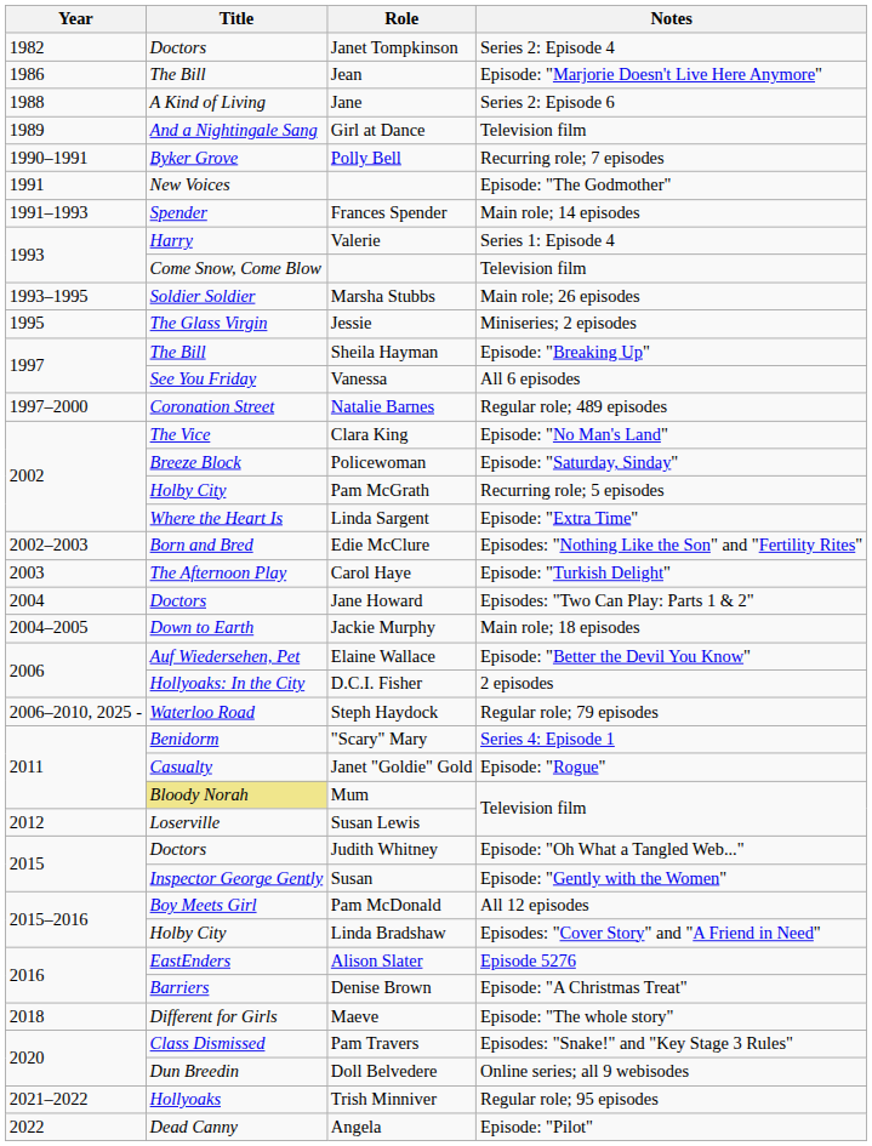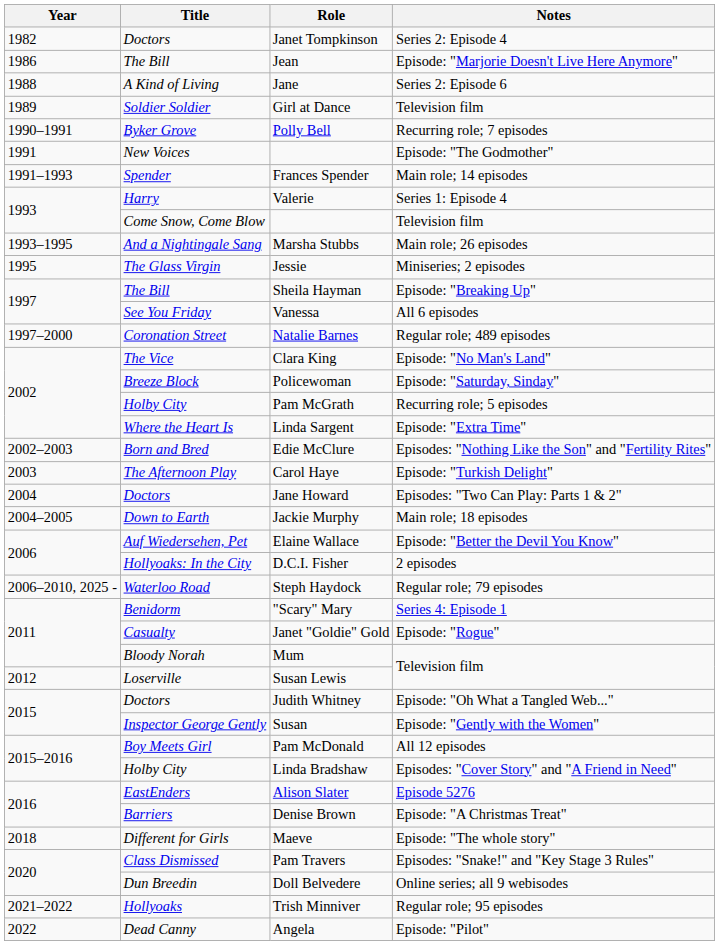 <table class="wikitable sortable">
 <tr>
 <th>Year</th>
 <th>Title</th>
 <th>Role</th>
 <th class="unsortable">Notes</th>
 </tr>
 <tr>
 <td>1982</td>
 <td><em>Doctors</em></td>
 <td>Janet Tompkinson</td>
 <td>Series 2: Episode 4</td>
 </tr>
 <tr>
 <td>1986</td>
 <td><em>The Bill</em></td>
 <td>Jean</td>
 <td>Episode: "<a href='#'>Marjorie Doesn't Live Here Anymore</a>"</td>
 </tr>
 <tr>
 <td>1988</td>
 <td><em>A Kind of Living</em></td>
 <td>Jane</td>
 <td>Series 2: Episode 6</td>
 </tr>
 <tr>
 <td>1989</td>
-<td><em><a href='#'>And a Nightingale Sang</a></em></td>
+<td><em><a href='#'>Soldier Soldier</a></em></td>
 <td>Girl at Dance</td>
 <td>Television film</td>
 </tr>
 <tr>
 <td>1990–1991</td>
 <td><em><a href='#'>Byker Grove</a></em></td>
 <td><a href='#'>Polly Bell</a></td>
 <td>Recurring role; 7 episodes</td>
 </tr>
 <tr>
 <td>1991</td>
 <td><em>New Voices</em></td>
 <td></td>
 <td>Episode: "The Godmother"</td>
 </tr>
 <tr>
 <td>1991–1993</td>
 <td><em><a href='#'>Spender</a></em></td>
 <td>Frances Spender</td>
 <td>Main role; 14 episodes</td>
 </tr>
 <tr>
 <td rowspan="2">1993</td>
 <td><em><a href='#'>Harry</a></em></td>
 <td>Valerie</td>
 <td>Series 1: Episode 4</td>
 </tr>
 <tr>
 <td><em>Come Snow, Come Blow</em></td>
 <td></td>
 <td>Television film</td>
 </tr>
 <tr>
 <td>1993–1995</td>
-<td><em><a href='#'>Soldier Soldier</a></em></td>
+<td><em><a href='#'>And a Nightingale Sang</a></em></td>
 <td>Marsha Stubbs</td>
 <td>Main role; 26 episodes</td>
 </tr>
 <tr>
 <td>1995</td>
 <td><em><a href='#'>The Glass Virgin</a></em></td>
 <td>Jessie</td>
 <td>Miniseries; 2 episodes</td>
 </tr>
 <tr>
 <td rowspan="2">1997</td>
 <td><em><a href='#'>The Bill</a></em></td>
 <td>Sheila Hayman</td>
 <td>Episode: "<a href='#'>Breaking Up</a>"</td>
 </tr>
 <tr>
 <td><em><a href='#'>See You Friday</a></em></td>
 <td>Vanessa</td>
 <td>All 6 episodes</td>
 </tr>
 <tr>
 <td>1997–2000</td>
 <td><em><a href='#'>Coronation Street</a></em></td>
 <td><a href='#'>Natalie Barnes</a></td>
 <td>Regular role; 489 episodes</td>
 </tr>
 <tr>
 <td rowspan="4">2002</td>
 <td><em><a href='#'>The Vice</a></em></td>
 <td>Clara King</td>
 <td>Episode: "<a href='#'>No Man's Land</a>"</td>
 </tr>
 <tr>
 <td><em><a href='#'>Breeze Block</a></em></td>
 <td>Policewoman</td>
 <td>Episode: "<a href='#'>Saturday, Sinday</a>"</td>
 </tr>
 <tr>
 <td><em><a href='#'>Holby City</a></em></td>
 <td>Pam McGrath</td>
 <td>Recurring role; 5 episodes</td>
 </tr>
 <tr>
 <td><em><a href='#'>Where the Heart Is</a></em></td>
 <td>Linda Sargent</td>
 <td>Episode: "<a href='#'>Extra Time</a>"</td>
 </tr>
 <tr>
 <td>2002–2003</td>
 <td><em><a href='#'>Born and Bred</a></em></td>
 <td>Edie McClure</td>
 <td>Episodes: "<a href='#'>Nothing Like the Son</a>" and "<a href='#'>Fertility Rites</a>"</td>
 </tr>
 <tr>
 <td>2003</td>
 <td><em><a href='#'>The Afternoon Play</a></em></td>
 <td>Carol Haye</td>
 <td>Episode: "<a href='#'>Turkish Delight</a>"</td>
 </tr>
 <tr>
 <td>2004</td>
 <td><em><a href='#'>Doctors</a></em></td>
 <td>Jane Howard</td>
 <td>Episodes: "Two Can Play: Parts 1 & 2"</td>
 </tr>
 <tr>
 <td>2004–2005</td>
 <td><em><a href='#'>Down to Earth</a></em></td>
 <td>Jackie Murphy</td>
 <td>Main role; 18 episodes</td>
 </tr>
 <tr>
 <td rowspan="2">2006</td>
 <td><em><a href='#'>Auf Wiedersehen, Pet</a></em></td>
 <td>Elaine Wallace</td>
 <td>Episode: "<a href='#'>Better the Devil You Know</a>"</td>
 </tr>
 <tr>
 <td><em><a href='#'>Hollyoaks: In the City</a></em></td>
 <td>D.C.I. Fisher</td>
 <td>2 episodes</td>
 </tr>
 <tr>
 <td>2006–2010, 2025 -</td>
 <td><em><a href='#'>Waterloo Road</a></em></td>
 <td>Steph Haydock</td>
 <td>Regular role; 79 episodes</td>
 </tr>
 <tr>
 <td rowspan="3">2011</td>
 <td><em><a href='#'>Benidorm</a></em></td>
 <td>"Scary" Mary</td>
 <td><a href='#'>Series 4: Episode 1</a></td>
 </tr>
 <tr>
 <td><em><a href='#'>Casualty</a></em></td>
 <td>Janet "Goldie" Gold</td>
 <td>Episode: "<a href='#'>Rogue</a>"</td>
 </tr>
 <tr>
-<td style="background: khaki;"><em>Bloody Norah</em></td>
+<td><em>Bloody Norah</em></td>
 <td>Mum</td>
 <td rowspan="2">Television film</td>
 </tr>
 <tr>
 <td>2012</td>
 <td><em>Loserville</em></td>
 <td>Susan Lewis</td>
 </tr>
 <tr>
 <td rowspan="2">2015</td>
 <td><em>Doctors</em></td>
 <td>Judith Whitney</td>
 <td>Episode: "Oh What a Tangled Web..."</td>
 </tr>
 <tr>
 <td><em><a href='#'>Inspector George Gently</a></em></td>
 <td>Susan</td>
 <td>Episode: "<a href='#'>Gently with the Women</a>"</td>
 </tr>
 <tr>
 <td rowspan="2">2015–2016</td>
 <td><em><a href='#'>Boy Meets Girl</a></em></td>
 <td>Pam McDonald</td>
 <td>All 12 episodes</td>
 </tr>
 <tr>
 <td><em>Holby City</em></td>
 <td>Linda Bradshaw</td>
 <td>Episodes: "<a href='#'>Cover Story</a>" and "<a href='#'>A Friend in Need</a>"</td>
 </tr>
 <tr>
 <td rowspan="2">2016</td>
 <td><em><a href='#'>EastEnders</a></em></td>
 <td><a href='#'>Alison Slater</a></td>
 <td><a href='#'>Episode 5276</a></td>
 </tr>
 <tr>
 <td><em><a href='#'>Barriers</a></em></td>
 <td>Denise Brown</td>
 <td>Episode: "A Christmas Treat"</td>
 </tr>
 <tr>
 <td>2018</td>
 <td><em>Different for Girls</em></td>
 <td>Maeve</td>
 <td>Episode: "The whole story"</td>
 </tr>
 <tr>
 <td rowspan="2">2020</td>
 <td><em><a href='#'>Class Dismissed</a></em></td>
 <td>Pam Travers</td>
 <td>Episodes: "Snake!" and "Key Stage 3 Rules"</td>
 </tr>
 <tr>
 <td><em>Dun Breedin</em></td>
 <td>Doll Belvedere</td>
 <td>Online series; all 9 webisodes</td>
 </tr>
 <tr>
 <td>2021–2022</td>
 <td><em><a href='#'>Hollyoaks</a></em></td>
 <td>Trish Minniver</td>
 <td>Regular role; 95 episodes</td>
 </tr>
 <tr>
 <td>2022</td>
 <td><em>Dead Canny</em></td>
 <td>Angela</td>
 <td>Episode: "Pilot"</td>
 </tr>
 </table>
